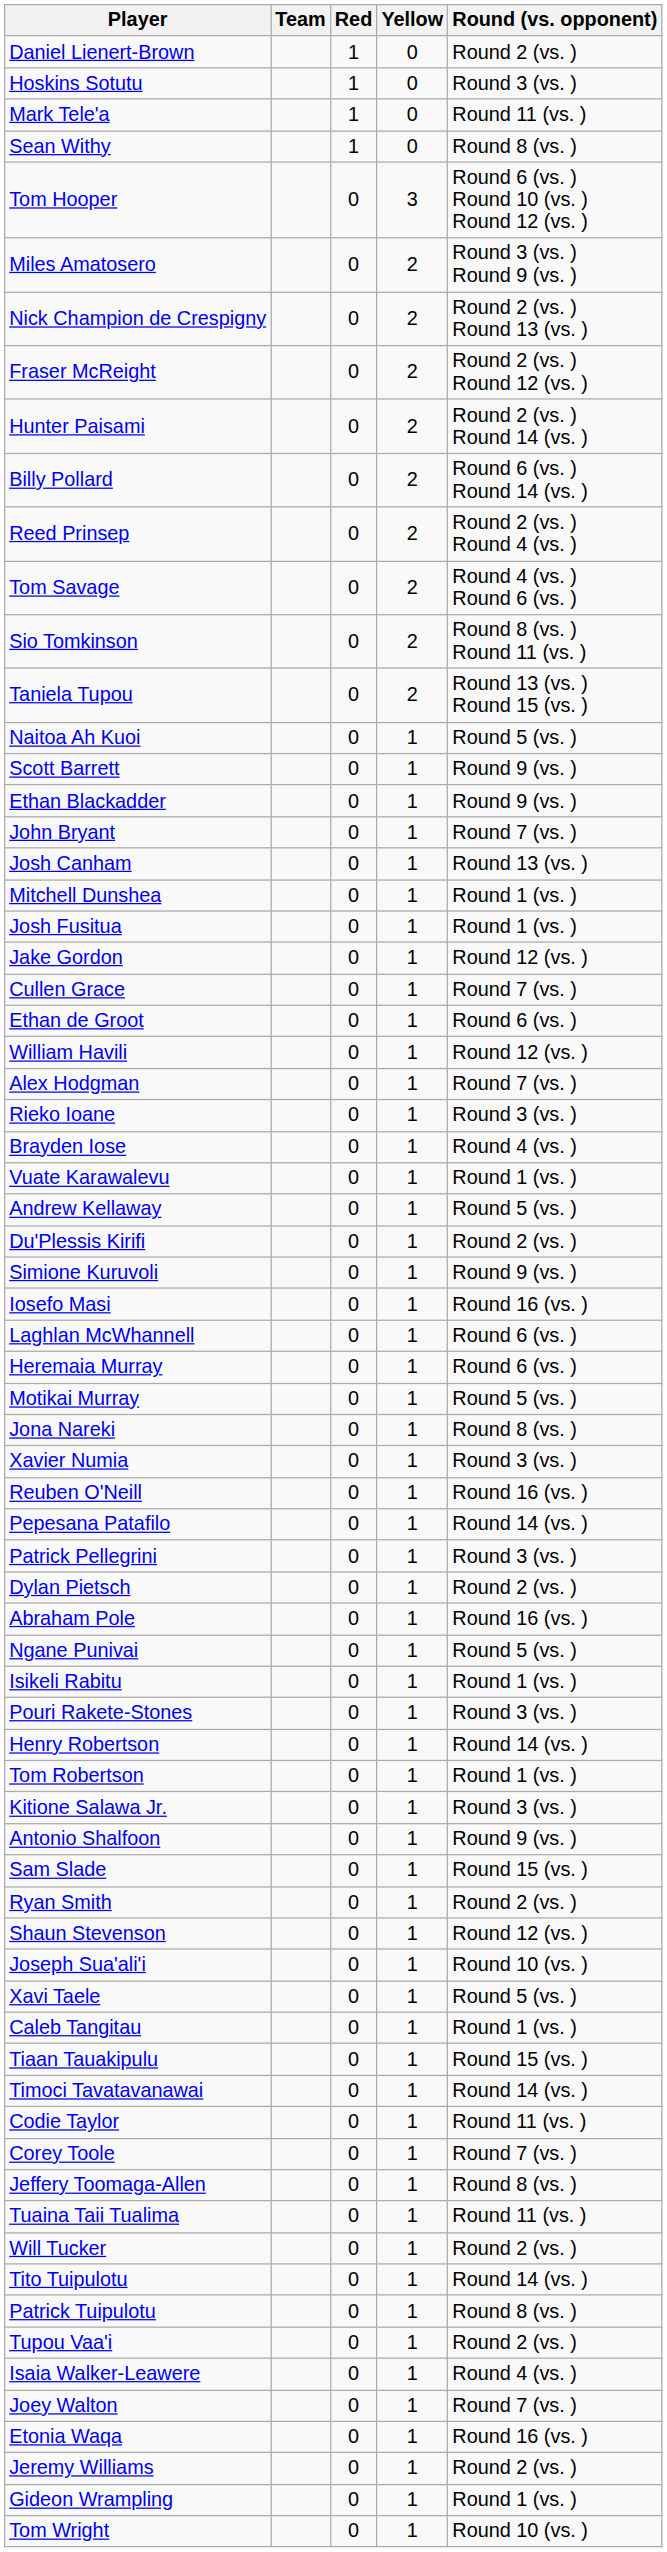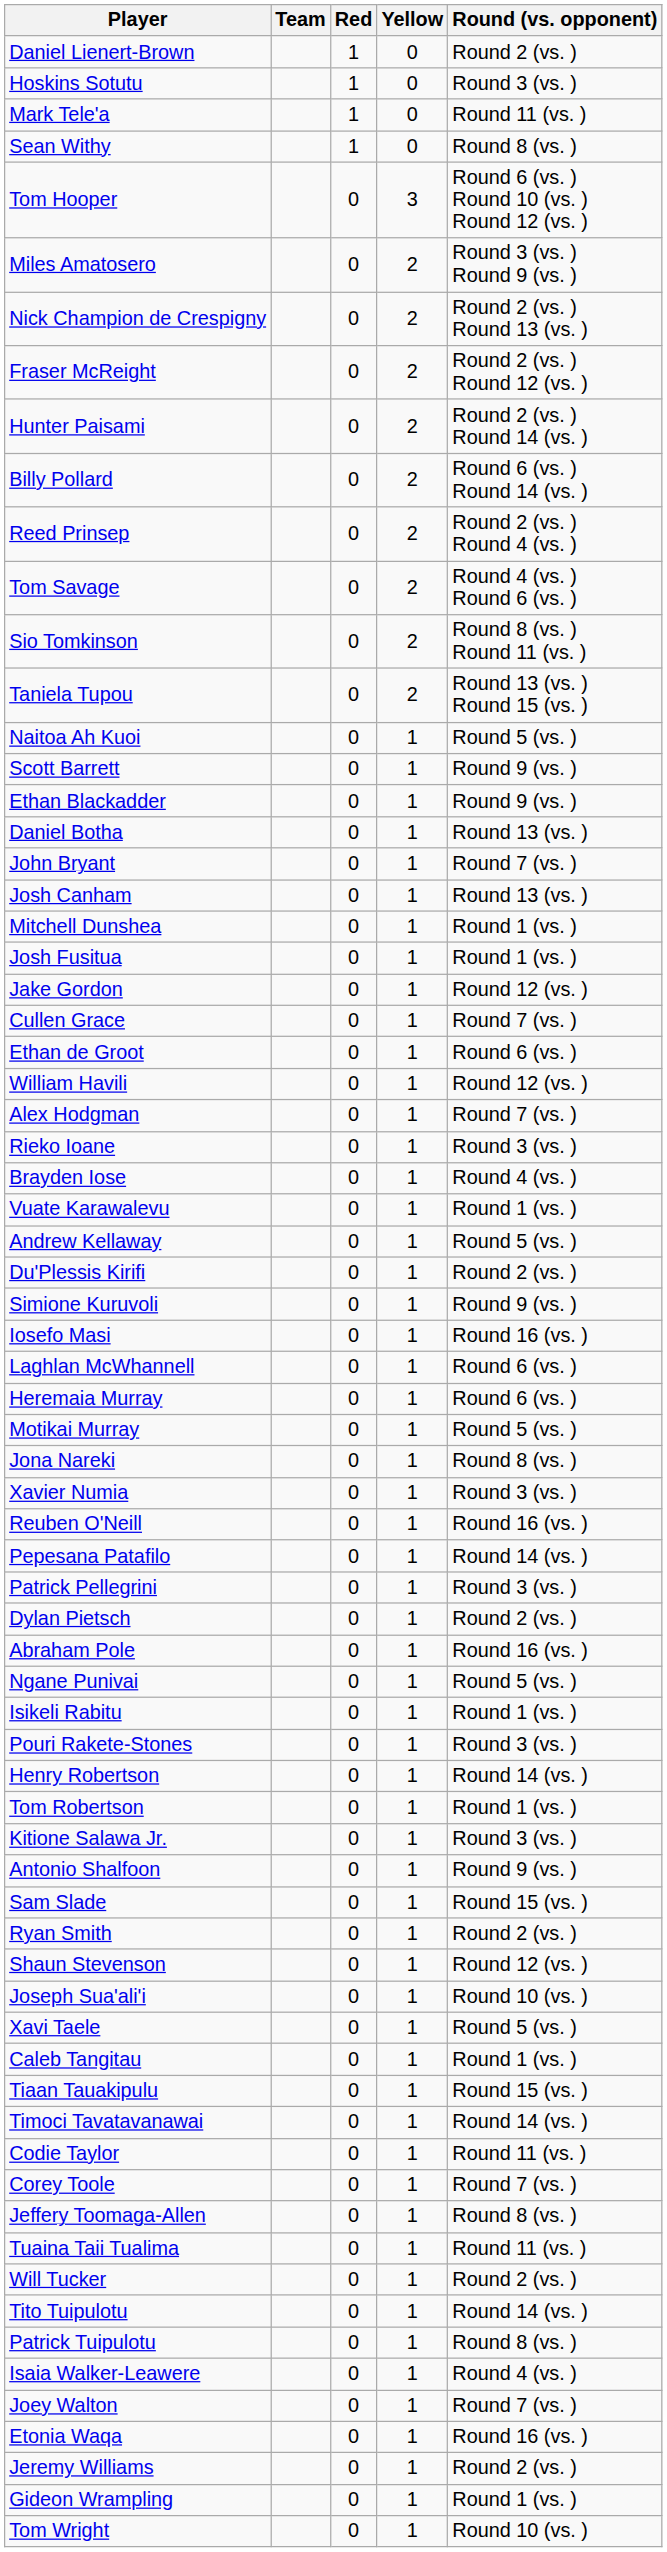 <table class="wikitable sortable mw-collapsible mw-collapsed" style="text-align:center">
 <tr>
 <th>Player</th>
 <th>Team</th>
 <th> Red</th>
 <th> Yellow</th>
 <th class="unsortable">Round (vs. opponent)</th>
 </tr>
 <tr>
 <td align="left"> <a href='#'>Daniel Lienert-Brown</a></td>
 <td align="left"> </td>
 <td>1</td>
 <td>0</td>
 <td align="left"> Round 2 (vs. )</td>
 </tr>
 <tr>
 <td align="left"> <a href='#'>Hoskins Sotutu</a></td>
 <td align="left"> </td>
 <td>1</td>
 <td>0</td>
 <td align="left"> Round 3 (vs. )</td>
 </tr>
 <tr>
 <td align="left"> <a href='#'>Mark Tele'a</a></td>
 <td align="left"> </td>
 <td>1</td>
 <td>0</td>
 <td align="left"> Round 11 (vs. )</td>
 </tr>
 <tr>
 <td align="left"> <a href='#'>Sean Withy</a></td>
 <td align="left"> </td>
 <td>1</td>
 <td>0</td>
 <td align="left"> Round 8 (vs. )</td>
 </tr>
 <tr>
 <td align="left"> <a href='#'>Tom Hooper</a></td>
 <td align="left"> </td>
 <td>0</td>
 <td>3</td>
 <td align="left"> Round 6 (vs. )<br> Round 10 (vs. )<br> Round 12 (vs. )</td>
 </tr>
 <tr>
 <td align="left"> <a href='#'>Miles Amatosero</a></td>
 <td align="left"> </td>
 <td>0</td>
 <td>2</td>
 <td align="left"> Round 3 (vs. )<br> Round 9 (vs. )</td>
 </tr>
 <tr>
 <td align="left"> <a href='#'>Nick Champion de Crespigny</a></td>
 <td align="left"> </td>
 <td>0</td>
 <td>2</td>
 <td align="left"> Round 2 (vs. )<br> Round 13 (vs. )</td>
 </tr>
 <tr>
 <td align="left"> <a href='#'>Fraser McReight</a></td>
 <td align="left"> </td>
 <td>0</td>
 <td>2</td>
 <td align="left"> Round 2 (vs. )<br> Round 12 (vs. )</td>
 </tr>
 <tr>
 <td align="left"> <a href='#'>Hunter Paisami</a></td>
 <td align="left"> </td>
 <td>0</td>
 <td>2</td>
 <td align="left"> Round 2 (vs. )<br> Round 14 (vs. )</td>
 </tr>
 <tr>
 <td align="left"> <a href='#'>Billy Pollard</a></td>
 <td align="left"> </td>
 <td>0</td>
 <td>2</td>
 <td align="left"> Round 6 (vs. )<br> Round 14 (vs. )</td>
 </tr>
 <tr>
 <td align="left"> <a href='#'>Reed Prinsep</a></td>
 <td align="left"> </td>
 <td>0</td>
 <td>2</td>
 <td align="left"> Round 2 (vs. )<br> Round 4 (vs. )</td>
 </tr>
 <tr>
 <td align="left"> <a href='#'>Tom Savage</a></td>
 <td align="left"> </td>
 <td>0</td>
 <td>2</td>
 <td align="left"> Round 4 (vs. )<br> Round 6 (vs. )</td>
 </tr>
 <tr>
 <td align="left"> <a href='#'>Sio Tomkinson</a></td>
 <td align="left"> </td>
 <td>0</td>
 <td>2</td>
 <td align="left"> Round 8 (vs. )<br> Round 11 (vs. )</td>
 </tr>
 <tr>
 <td align="left"> <a href='#'>Taniela Tupou</a></td>
 <td align="left"> </td>
 <td>0</td>
 <td>2</td>
 <td align="left"> Round 13 (vs. )<br> Round 15 (vs. )</td>
 </tr>
 <tr>
 <td align="left"> <a href='#'>Naitoa Ah Kuoi</a></td>
 <td align="left"> </td>
 <td>0</td>
 <td>1</td>
 <td align="left"> Round 5 (vs. )</td>
 </tr>
 <tr>
 <td align="left"> <a href='#'>Scott Barrett</a></td>
 <td align="left"> </td>
 <td>0</td>
 <td>1</td>
 <td align="left"> Round 9 (vs. )</td>
 </tr>
 <tr>
 <td align="left"> <a href='#'>Ethan Blackadder</a></td>
 <td align="left"> </td>
 <td>0</td>
 <td>1</td>
 <td align="left"> Round 9 (vs. )</td>
+</tr>
+<tr>
+<td align="left"> <a href='#'>Daniel Botha</a></td>
+<td align="left"> </td>
+<td>0</td>
+<td>1</td>
+<td align="left"> Round 13 (vs. )</td>
 </tr>
 <tr>
 <td align="left"> <a href='#'>John Bryant</a></td>
 <td align="left"> </td>
 <td>0</td>
 <td>1</td>
 <td align="left"> Round 7 (vs. )</td>
 </tr>
 <tr>
 <td align="left"> <a href='#'>Josh Canham</a></td>
 <td align="left"> </td>
 <td>0</td>
 <td>1</td>
 <td align="left"> Round 13 (vs. )</td>
 </tr>
 <tr>
 <td align="left"> <a href='#'>Mitchell Dunshea</a></td>
 <td align="left"> </td>
 <td>0</td>
 <td>1</td>
 <td align="left"> Round 1 (vs. )</td>
 </tr>
 <tr>
 <td align="left"> <a href='#'>Josh Fusitua</a></td>
 <td align="left"> </td>
 <td>0</td>
 <td>1</td>
 <td align="left"> Round 1 (vs. )</td>
 </tr>
 <tr>
 <td align="left"> <a href='#'>Jake Gordon</a></td>
 <td align="left"> </td>
 <td>0</td>
 <td>1</td>
 <td align="left"> Round 12 (vs. )</td>
 </tr>
 <tr>
 <td align="left"> <a href='#'>Cullen Grace</a></td>
 <td align="left"> </td>
 <td>0</td>
 <td>1</td>
 <td align="left"> Round 7 (vs. )</td>
 </tr>
 <tr>
 <td align="left"> <a href='#'>Ethan de Groot</a></td>
 <td align="left"> </td>
 <td>0</td>
 <td>1</td>
 <td align="left"> Round 6 (vs. )</td>
 </tr>
 <tr>
 <td align="left"> <a href='#'>William Havili</a></td>
 <td align="left"> </td>
 <td>0</td>
 <td>1</td>
 <td align="left"> Round 12 (vs. )</td>
 </tr>
 <tr>
 <td align="left"> <a href='#'>Alex Hodgman</a></td>
 <td align="left"> </td>
 <td>0</td>
 <td>1</td>
 <td align="left"> Round 7 (vs. )</td>
 </tr>
 <tr>
 <td align="left"> <a href='#'>Rieko Ioane</a></td>
 <td align="left"> </td>
 <td>0</td>
 <td>1</td>
 <td align="left"> Round 3 (vs. )</td>
 </tr>
 <tr>
 <td align="left"> <a href='#'>Brayden Iose</a></td>
 <td align="left"> </td>
 <td>0</td>
 <td>1</td>
 <td align="left"> Round 4 (vs. )</td>
 </tr>
 <tr>
 <td align="left"> <a href='#'>Vuate Karawalevu</a></td>
 <td align="left"> </td>
 <td>0</td>
 <td>1</td>
 <td align="left"> Round 1 (vs. )</td>
 </tr>
 <tr>
 <td align="left"> <a href='#'>Andrew Kellaway</a></td>
 <td align="left"> </td>
 <td>0</td>
 <td>1</td>
 <td align="left"> Round 5 (vs. )</td>
 </tr>
 <tr>
 <td align="left"> <a href='#'>Du'Plessis Kirifi</a></td>
 <td align="left"> </td>
 <td>0</td>
 <td>1</td>
 <td align="left"> Round 2 (vs. )</td>
 </tr>
 <tr>
 <td align="left"> <a href='#'>Simione Kuruvoli</a></td>
 <td align="left"> </td>
 <td>0</td>
 <td>1</td>
 <td align="left"> Round 9 (vs. )</td>
 </tr>
 <tr>
 <td align="left"> <a href='#'>Iosefo Masi</a></td>
 <td align="left"> </td>
 <td>0</td>
 <td>1</td>
 <td align="left"> Round 16 (vs. )</td>
 </tr>
 <tr>
 <td align="left"> <a href='#'>Laghlan McWhannell</a></td>
 <td align="left"> </td>
 <td>0</td>
 <td>1</td>
 <td align="left"> Round 6 (vs. )</td>
 </tr>
 <tr>
 <td align="left"> <a href='#'>Heremaia Murray</a></td>
 <td align="left"> </td>
 <td>0</td>
 <td>1</td>
 <td align="left"> Round 6 (vs. )</td>
 </tr>
 <tr>
 <td align="left"> <a href='#'>Motikai Murray</a></td>
 <td align="left"> </td>
 <td>0</td>
 <td>1</td>
 <td align="left"> Round 5 (vs. )</td>
 </tr>
 <tr>
 <td align="left"> <a href='#'>Jona Nareki</a></td>
 <td align="left"> </td>
 <td>0</td>
 <td>1</td>
 <td align="left"> Round 8 (vs. )</td>
 </tr>
 <tr>
 <td align="left"> <a href='#'>Xavier Numia</a></td>
 <td align="left"> </td>
 <td>0</td>
 <td>1</td>
 <td align="left"> Round 3 (vs. )</td>
 </tr>
 <tr>
 <td align="left"> <a href='#'>Reuben O'Neill</a></td>
 <td align="left"> </td>
 <td>0</td>
 <td>1</td>
 <td align="left"> Round 16 (vs. )</td>
 </tr>
 <tr>
 <td align="left"> <a href='#'>Pepesana Patafilo</a></td>
 <td align="left"> </td>
 <td>0</td>
 <td>1</td>
 <td align="left"> Round 14 (vs. )</td>
 </tr>
 <tr>
 <td align="left"> <a href='#'>Patrick Pellegrini</a></td>
 <td align="left"> </td>
 <td>0</td>
 <td>1</td>
 <td align="left"> Round 3 (vs. )</td>
 </tr>
 <tr>
 <td align="left"> <a href='#'>Dylan Pietsch</a></td>
 <td align="left"> </td>
 <td>0</td>
 <td>1</td>
 <td align="left"> Round 2 (vs. )</td>
 </tr>
 <tr>
 <td align="left"> <a href='#'>Abraham Pole</a></td>
 <td align="left"> </td>
 <td>0</td>
 <td>1</td>
 <td align="left"> Round 16 (vs. )</td>
 </tr>
 <tr>
 <td align="left"> <a href='#'>Ngane Punivai</a></td>
 <td align="left"> </td>
 <td>0</td>
 <td>1</td>
 <td align="left"> Round 5 (vs. )</td>
 </tr>
 <tr>
 <td align="left"> <a href='#'>Isikeli Rabitu</a></td>
 <td align="left"> </td>
 <td>0</td>
 <td>1</td>
 <td align="left"> Round 1 (vs. )</td>
 </tr>
 <tr>
 <td align="left"> <a href='#'>Pouri Rakete-Stones</a></td>
 <td align="left"> </td>
 <td>0</td>
 <td>1</td>
 <td align="left"> Round 3 (vs. )</td>
 </tr>
 <tr>
 <td align="left"> <a href='#'>Henry Robertson</a></td>
 <td align="left"> </td>
 <td>0</td>
 <td>1</td>
 <td align="left"> Round 14 (vs. )</td>
 </tr>
 <tr>
 <td align="left"> <a href='#'>Tom Robertson</a></td>
 <td align="left"> </td>
 <td>0</td>
 <td>1</td>
 <td align="left"> Round 1 (vs. )</td>
 </tr>
 <tr>
 <td align="left"> <a href='#'>Kitione Salawa Jr.</a></td>
 <td align="left"> </td>
 <td>0</td>
 <td>1</td>
 <td align="left"> Round 3 (vs. )</td>
 </tr>
 <tr>
 <td align="left"> <a href='#'>Antonio Shalfoon</a></td>
 <td align="left"> </td>
 <td>0</td>
 <td>1</td>
 <td align="left"> Round 9 (vs. )</td>
 </tr>
 <tr>
 <td align="left"> <a href='#'>Sam Slade</a></td>
 <td align="left"> </td>
 <td>0</td>
 <td>1</td>
 <td align="left"> Round 15 (vs. )</td>
 </tr>
 <tr>
 <td align="left"> <a href='#'>Ryan Smith</a></td>
 <td align="left"> </td>
 <td>0</td>
 <td>1</td>
 <td align="left"> Round 2 (vs. )</td>
 </tr>
 <tr>
 <td align="left"> <a href='#'>Shaun Stevenson</a></td>
 <td align="left"> </td>
 <td>0</td>
 <td>1</td>
 <td align="left"> Round 12 (vs. )</td>
 </tr>
 <tr>
 <td align="left"> <a href='#'>Joseph Sua'ali'i</a></td>
 <td align="left"> </td>
 <td>0</td>
 <td>1</td>
 <td align="left"> Round 10 (vs. )</td>
 </tr>
 <tr>
 <td align="left"> <a href='#'>Xavi Taele</a></td>
 <td align="left"> </td>
 <td>0</td>
 <td>1</td>
 <td align="left"> Round 5 (vs. )</td>
 </tr>
 <tr>
 <td align="left"> <a href='#'>Caleb Tangitau</a></td>
 <td align="left"> </td>
 <td>0</td>
 <td>1</td>
 <td align="left"> Round 1 (vs. )</td>
 </tr>
 <tr>
 <td align="left"> <a href='#'>Tiaan Tauakipulu</a></td>
 <td align="left"> </td>
 <td>0</td>
 <td>1</td>
 <td align="left"> Round 15 (vs. )</td>
 </tr>
 <tr>
 <td align="left"> <a href='#'>Timoci Tavatavanawai</a></td>
 <td align="left"> </td>
 <td>0</td>
 <td>1</td>
 <td align="left"> Round 14 (vs. )</td>
 </tr>
 <tr>
 <td align="left"> <a href='#'>Codie Taylor</a></td>
 <td align="left"> </td>
 <td>0</td>
 <td>1</td>
 <td align="left"> Round 11 (vs. )</td>
 </tr>
 <tr>
 <td align="left"> <a href='#'>Corey Toole</a></td>
 <td align="left"> </td>
 <td>0</td>
 <td>1</td>
 <td align="left"> Round 7 (vs. )</td>
 </tr>
 <tr>
 <td align="left"> <a href='#'>Jeffery Toomaga-Allen</a></td>
 <td align="left"> </td>
 <td>0</td>
 <td>1</td>
 <td align="left"> Round 8 (vs. )</td>
 </tr>
 <tr>
 <td align="left"> <a href='#'>Tuaina Taii Tualima</a></td>
 <td align="left"> </td>
 <td>0</td>
 <td>1</td>
 <td align="left"> Round 11 (vs. )</td>
 </tr>
 <tr>
 <td align="left"> <a href='#'>Will Tucker</a></td>
 <td align="left"> </td>
 <td>0</td>
 <td>1</td>
 <td align="left"> Round 2 (vs. )</td>
 </tr>
 <tr>
 <td align="left"> <a href='#'>Tito Tuipulotu</a></td>
 <td align="left"> </td>
 <td>0</td>
 <td>1</td>
 <td align="left"> Round 14 (vs. )</td>
 </tr>
 <tr>
 <td align="left"> <a href='#'>Patrick Tuipulotu</a></td>
 <td align="left"> </td>
 <td>0</td>
 <td>1</td>
 <td align="left"> Round 8 (vs. )</td>
 </tr>
 <tr>
-<td align="left"> <a href='#'>Tupou Vaa'i</a></td>
-<td align="left"> </td>
-<td>0</td>
-<td>1</td>
-<td align="left"> Round 2 (vs. )</td>
-</tr>
-<tr>
 <td align="left"> <a href='#'>Isaia Walker-Leawere</a></td>
 <td align="left"> </td>
 <td>0</td>
 <td>1</td>
 <td align="left"> Round 4 (vs. )</td>
 </tr>
 <tr>
 <td align="left"> <a href='#'>Joey Walton</a></td>
 <td align="left"> </td>
 <td>0</td>
 <td>1</td>
 <td align="left"> Round 7 (vs. )</td>
 </tr>
 <tr>
 <td align="left"> <a href='#'>Etonia Waqa</a></td>
 <td align="left"> </td>
 <td>0</td>
 <td>1</td>
 <td align="left"> Round 16 (vs. )</td>
 </tr>
 <tr>
 <td align="left"> <a href='#'>Jeremy Williams</a></td>
 <td align="left"> </td>
 <td>0</td>
 <td>1</td>
 <td align="left"> Round 2 (vs. )</td>
 </tr>
 <tr>
 <td align="left"> <a href='#'>Gideon Wrampling</a></td>
 <td align="left"> </td>
 <td>0</td>
 <td>1</td>
 <td align="left"> Round 1 (vs. )</td>
 </tr>
 <tr>
 <td align="left"> <a href='#'>Tom Wright</a></td>
 <td align="left"> </td>
 <td>0</td>
 <td>1</td>
 <td align="left"> Round 10 (vs. )</td>
 </tr>
 </table>
